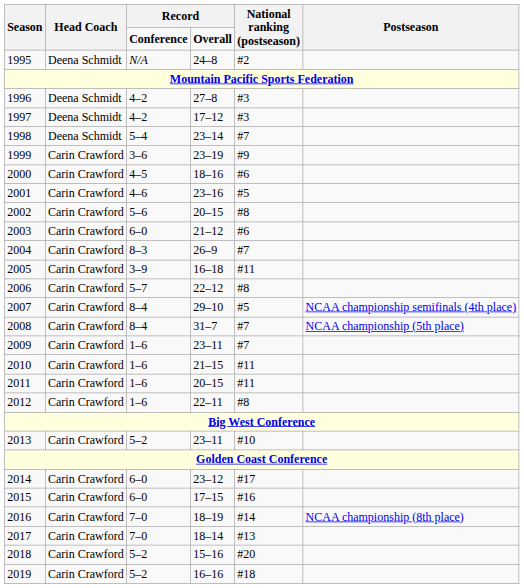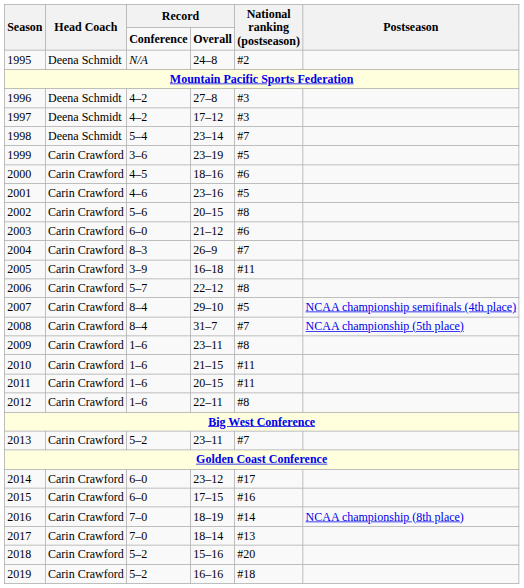 <table class="wikitable">
 <tr>
 <th rowspan="2">Season</th>
 <th rowspan="2">Head Coach</th>
 <th colspan="2">Record</th>
 <th rowspan="2">National<br>ranking<br>(postseason)</th>
 <th rowspan="2">Postseason</th>
 </tr>
 <tr>
 <td width="70px" align="center"><strong>Conference</strong></td>
 <td width="40px" align="center"><strong>Overall</strong></td>
 </tr>
 <tr>
 <td>1995</td>
 <td>Deena Schmidt</td>
 <td><em>N/A</em></td>
 <td>24–8</td>
 <td>#2</td>
 <td></td>
 </tr>
 <tr style="background: #ffffdd;">
 <td colspan="6" style="text-align:center;"><strong><a href='#'>Mountain Pacific Sports Federation</a></strong></td>
 </tr>
 <tr>
 <td>1996</td>
 <td>Deena Schmidt</td>
 <td>4–2</td>
 <td>27–8</td>
 <td>#3</td>
 <td></td>
 </tr>
 <tr>
 <td>1997</td>
 <td>Deena Schmidt</td>
 <td>4–2</td>
 <td>17–12</td>
 <td>#3</td>
 <td></td>
 </tr>
 <tr>
 <td>1998</td>
 <td>Deena Schmidt</td>
 <td>5–4</td>
 <td>23–14</td>
 <td>#7</td>
 <td></td>
 </tr>
 <tr>
 <td>1999</td>
 <td>Carin Crawford</td>
 <td>3–6</td>
 <td>23–19</td>
-<td>#9</td>
+<td>#5</td>
 <td></td>
 </tr>
 <tr>
 <td>2000</td>
 <td>Carin Crawford</td>
 <td>4–5</td>
 <td>18–16</td>
 <td>#6</td>
 <td></td>
 </tr>
 <tr>
 <td>2001</td>
 <td>Carin Crawford</td>
 <td>4–6</td>
 <td>23–16</td>
 <td>#5</td>
 <td></td>
 </tr>
 <tr>
 <td>2002</td>
 <td>Carin Crawford</td>
 <td>5–6</td>
 <td>20–15</td>
 <td>#8</td>
 <td></td>
 </tr>
 <tr>
 <td>2003</td>
 <td>Carin Crawford</td>
 <td>6–0</td>
 <td>21–12</td>
 <td>#6</td>
 <td></td>
 </tr>
 <tr>
 <td>2004</td>
 <td>Carin Crawford</td>
 <td>8–3</td>
 <td>26–9</td>
 <td>#7</td>
 <td></td>
 </tr>
 <tr>
 <td>2005</td>
 <td>Carin Crawford</td>
 <td>3–9</td>
 <td>16–18</td>
 <td>#11</td>
 <td></td>
 </tr>
 <tr>
 <td>2006</td>
 <td>Carin Crawford</td>
 <td>5–7</td>
 <td>22–12</td>
 <td>#8</td>
 <td></td>
 </tr>
 <tr>
 <td>2007</td>
 <td>Carin Crawford</td>
 <td>8–4</td>
 <td>29–10</td>
 <td>#5</td>
 <td><a href='#'>NCAA championship semifinals (4th place)</a></td>
 </tr>
 <tr>
 <td>2008</td>
 <td>Carin Crawford</td>
 <td>8–4</td>
 <td>31–7</td>
 <td>#7</td>
 <td><a href='#'>NCAA championship (5th place)</a></td>
 </tr>
 <tr>
 <td>2009</td>
 <td>Carin Crawford</td>
 <td>1–6</td>
 <td>23–11</td>
-<td>#7</td>
+<td>#8</td>
 <td></td>
 </tr>
 <tr>
 <td>2010</td>
 <td>Carin Crawford</td>
 <td>1–6</td>
 <td>21–15</td>
 <td>#11</td>
 <td></td>
 </tr>
 <tr>
 <td>2011</td>
 <td>Carin Crawford</td>
 <td>1–6</td>
 <td>20–15</td>
 <td>#11</td>
 <td></td>
 </tr>
 <tr>
 <td>2012</td>
 <td>Carin Crawford</td>
 <td>1–6</td>
 <td>22–11</td>
 <td>#8</td>
 <td></td>
 </tr>
 <tr style="background: #ffffdd;">
 <td colspan="6" style="text-align:center;"><strong><a href='#'>Big West Conference</a></strong></td>
 </tr>
 <tr>
 <td>2013</td>
 <td>Carin Crawford</td>
 <td>5–2</td>
 <td>23–11</td>
-<td>#10</td>
+<td>#7</td>
 <td></td>
 </tr>
 <tr style="background: #ffffdd;">
 <td colspan="6" style="text-align:center;"><strong><a href='#'>Golden Coast Conference</a></strong></td>
 </tr>
 <tr>
 <td>2014</td>
 <td>Carin Crawford</td>
 <td>6–0</td>
 <td>23–12</td>
 <td>#17</td>
 <td></td>
 </tr>
 <tr>
 <td>2015</td>
 <td>Carin Crawford</td>
 <td>6–0</td>
 <td>17–15</td>
 <td>#16</td>
 <td></td>
 </tr>
 <tr>
 <td>2016</td>
 <td>Carin Crawford</td>
 <td>7–0</td>
 <td>18–19</td>
 <td>#14</td>
 <td><a href='#'>NCAA championship (8th place)</a></td>
 </tr>
 <tr>
 <td>2017</td>
 <td>Carin Crawford</td>
 <td>7–0</td>
 <td>18–14</td>
 <td>#13</td>
 <td></td>
 </tr>
 <tr>
 <td>2018</td>
 <td>Carin Crawford</td>
 <td>5–2</td>
 <td>15–16</td>
 <td>#20</td>
 <td></td>
 </tr>
 <tr>
 <td>2019</td>
 <td>Carin Crawford</td>
 <td>5–2</td>
 <td>16–16</td>
 <td>#18</td>
 <td></td>
 </tr>
 </table>
